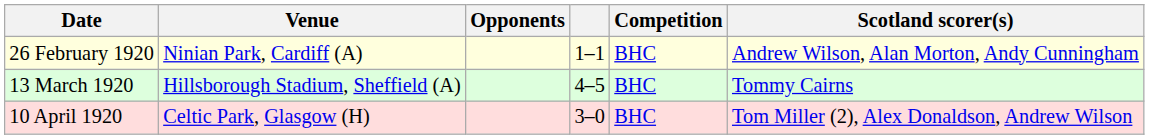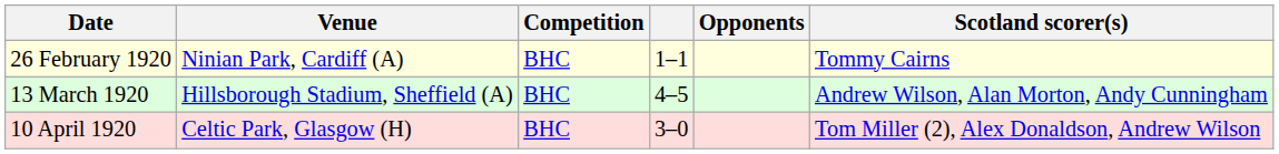 <table class="wikitable">
 <tr>
 <th>Date</th>
 <th>Venue</th>
+<th>Competition</th>
+<th></th>
 <th>Opponents</th>
-<th></th>
-<th>Competition</th>
 <th>Scotland scorer(s)</th>
 </tr>
 <tr bgcolor=#ffffdd>
 <td>26 February 1920</td>
 <td><a href='#'>Ninian Park</a>, <a href='#'>Cardiff</a> (A)</td>
+<td><a href='#'>BHC</a></td>
+<td align=center>1–1</td>
 <td></td>
-<td align=center>1–1</td>
-<td><a href='#'>BHC</a></td>
-<td><a href='#'>Andrew Wilson</a>, <a href='#'>Alan Morton</a>, <a href='#'>Andy Cunningham</a></td>
+<td><a href='#'>Tommy Cairns</a></td>
 </tr>
 <tr bgcolor=#ddffdd>
 <td>13 March 1920</td>
 <td><a href='#'>Hillsborough Stadium</a>, <a href='#'>Sheffield</a> (A)</td>
+<td><a href='#'>BHC</a></td>
+<td align=center>4–5</td>
 <td></td>
-<td align=center>4–5</td>
-<td><a href='#'>BHC</a></td>
-<td><a href='#'>Tommy Cairns</a></td>
+<td><a href='#'>Andrew Wilson</a>, <a href='#'>Alan Morton</a>, <a href='#'>Andy Cunningham</a></td>
 </tr>
 <tr bgcolor=#ffdddd>
 <td>10 April 1920</td>
 <td><a href='#'>Celtic Park</a>, <a href='#'>Glasgow</a> (H)</td>
+<td><a href='#'>BHC</a></td>
+<td align=center>3–0</td>
 <td></td>
-<td align=center>3–0</td>
-<td><a href='#'>BHC</a></td>
 <td><a href='#'>Tom Miller</a> (2), <a href='#'>Alex Donaldson</a>, <a href='#'>Andrew Wilson</a></td>
 </tr>
 </table>
